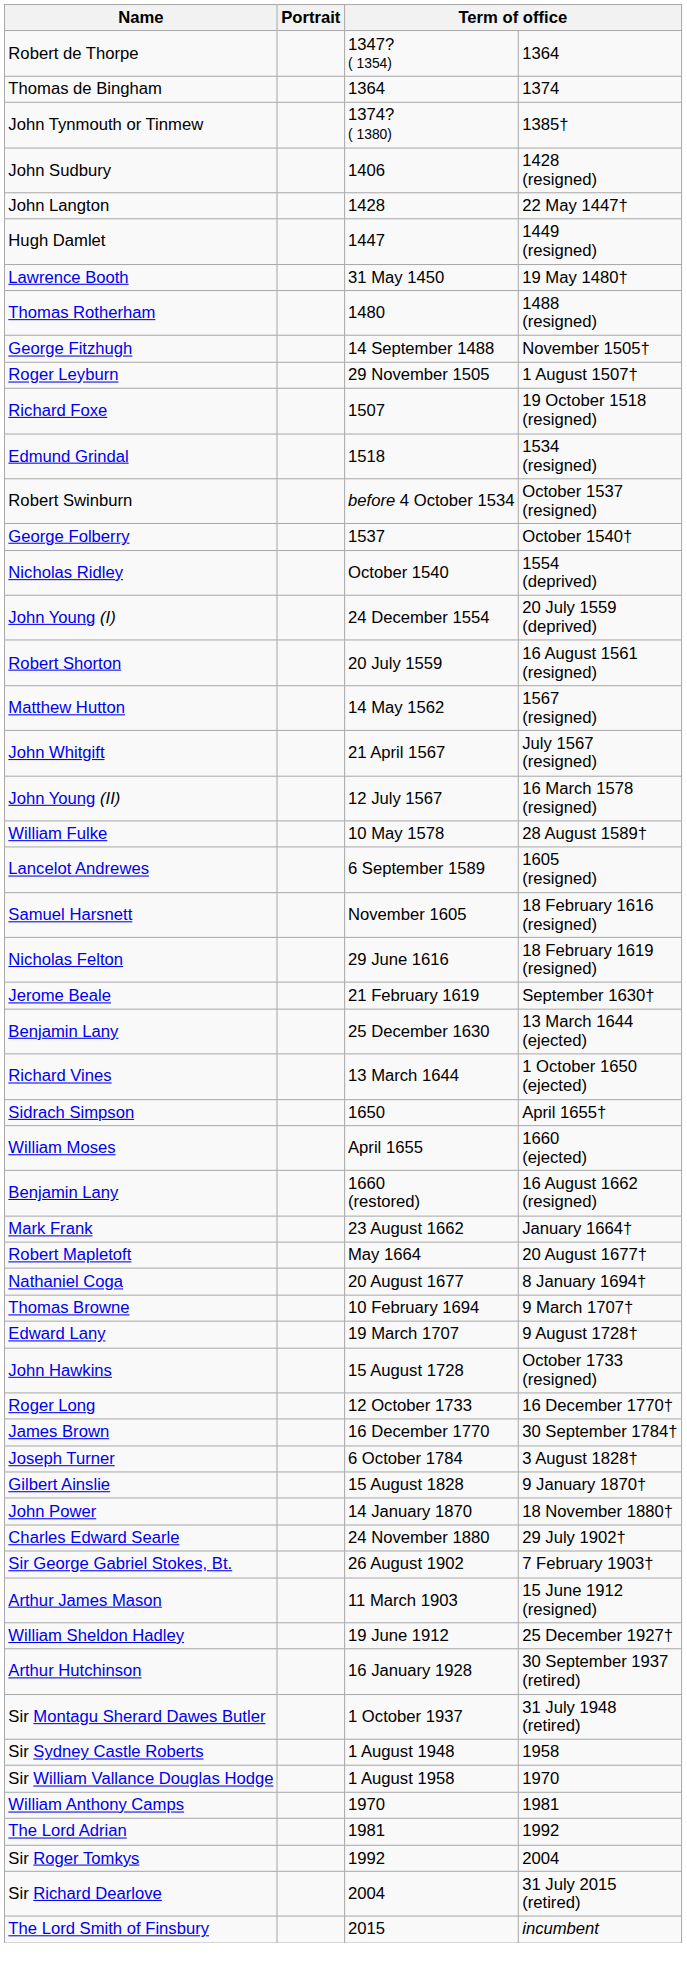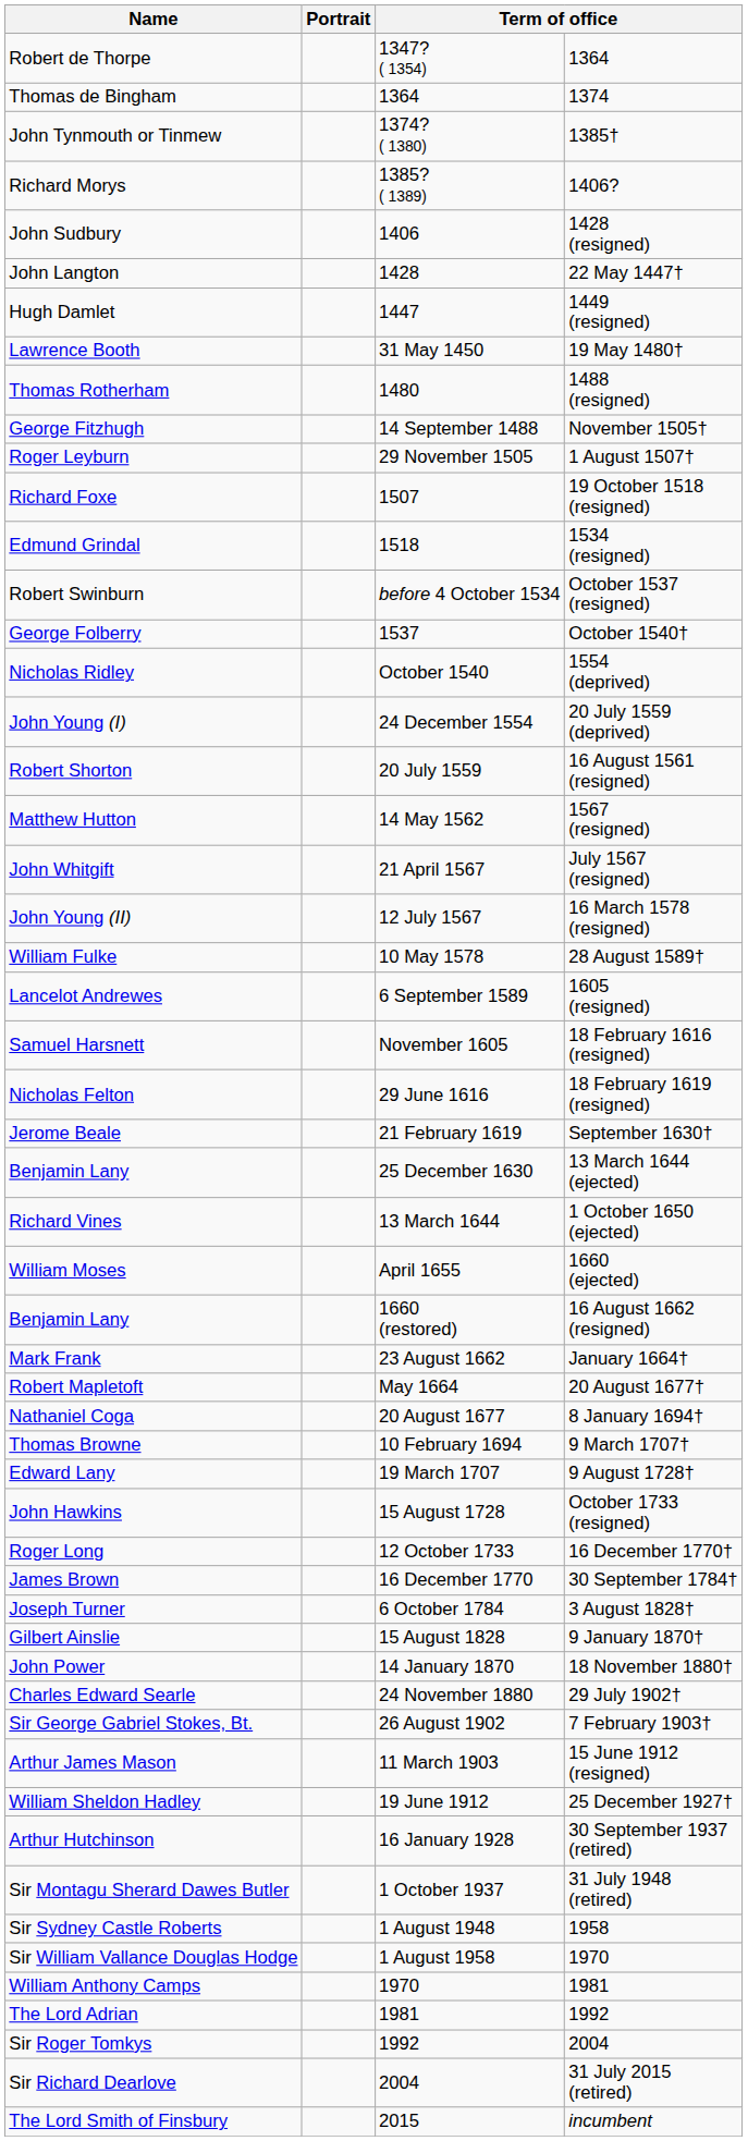 <table class="wikitable">
 <tr>
 <th>Name</th>
 <th>Portrait</th>
 <th colspan=2>Term of office</th>
 </tr>
 <tr>
 <td>Robert de Thorpe</td>
 <td></td>
 <td>1347? <br><small>( 1354)</small></td>
 <td> 1364</td>
 </tr>
 <tr>
 <td>Thomas de Bingham</td>
 <td></td>
 <td> 1364</td>
 <td> 1374</td>
 </tr>
 <tr>
 <td>John Tynmouth or Tinmew</td>
 <td></td>
 <td>1374? <br><small>( 1380)</small></td>
 <td>1385†</td>
+</tr>
+<tr>
+<td>Richard Morys</td>
+<td></td>
+<td>1385? <br><small>( 1389)</small></td>
+<td>1406?</td>
 </tr>
 <tr>
 <td>John Sudbury</td>
 <td></td>
 <td>1406</td>
 <td>1428 <br> (resigned)</td>
 </tr>
 <tr>
 <td>John Langton</td>
 <td></td>
 <td>1428</td>
 <td>22 May 1447†</td>
 </tr>
 <tr>
 <td>Hugh Damlet</td>
 <td></td>
 <td>1447</td>
 <td>1449 <br> (resigned)</td>
 </tr>
 <tr>
 <td><a href='#'>Lawrence Booth</a></td>
 <td></td>
 <td>31 May 1450</td>
 <td>19 May 1480†</td>
 </tr>
 <tr>
 <td><a href='#'>Thomas Rotherham</a></td>
 <td></td>
 <td>1480</td>
 <td>1488 <br> (resigned)</td>
 </tr>
 <tr>
 <td><a href='#'>George Fitzhugh</a></td>
 <td></td>
 <td>14 September 1488</td>
 <td>November 1505†</td>
 </tr>
 <tr>
 <td><a href='#'>Roger Leyburn</a></td>
 <td></td>
 <td>29 November 1505</td>
 <td> 1 August 1507†</td>
 </tr>
 <tr>
 <td><a href='#'>Richard Foxe</a></td>
 <td></td>
 <td>1507</td>
 <td>19 October 1518 <br> (resigned)</td>
 </tr>
 <tr>
 <td><a href='#'>Edmund Grindal</a></td>
 <td></td>
 <td>1518</td>
 <td>1534 <br> (resigned)</td>
 </tr>
 <tr>
 <td>Robert Swinburn</td>
 <td></td>
 <td><em>before</em> 4 October 1534</td>
 <td>October 1537 <br> (resigned)</td>
 </tr>
 <tr>
 <td><a href='#'>George Folberry</a></td>
 <td></td>
 <td>1537</td>
 <td>October 1540†</td>
 </tr>
 <tr>
 <td><a href='#'>Nicholas Ridley</a></td>
 <td></td>
 <td>October 1540</td>
 <td>1554 <br> (deprived)</td>
 </tr>
 <tr>
 <td><a href='#'>John Young</a> <em>(I)</em></td>
 <td></td>
 <td>24 December 1554</td>
 <td>20 July 1559 <br> (deprived)</td>
 </tr>
 <tr>
 <td><a href='#'>Robert Shorton</a></td>
 <td></td>
 <td>20 July 1559</td>
 <td>16 August 1561 <br> (resigned)</td>
 </tr>
 <tr>
 <td><a href='#'>Matthew Hutton</a></td>
 <td></td>
 <td>14 May 1562</td>
 <td>1567 <br> (resigned)</td>
 </tr>
 <tr>
 <td><a href='#'>John Whitgift</a></td>
 <td></td>
 <td>21 April 1567</td>
 <td>July 1567 <br> (resigned)</td>
 </tr>
 <tr>
 <td><a href='#'>John Young</a> <em>(II)</em></td>
 <td></td>
 <td>12 July 1567</td>
 <td>16 March 1578 <br> (resigned)</td>
 </tr>
 <tr>
 <td><a href='#'>William Fulke</a></td>
 <td></td>
 <td>10 May 1578</td>
 <td>28 August 1589†</td>
 </tr>
 <tr>
 <td><a href='#'>Lancelot Andrewes</a></td>
 <td></td>
 <td>6 September 1589</td>
 <td>1605 <br> (resigned)</td>
 </tr>
 <tr>
 <td><a href='#'>Samuel Harsnett</a></td>
 <td></td>
 <td>November 1605</td>
 <td>18 February 1616 <br> (resigned)</td>
 </tr>
 <tr>
 <td><a href='#'>Nicholas Felton</a></td>
 <td></td>
 <td>29 June 1616</td>
 <td>18 February 1619 <br> (resigned)</td>
 </tr>
 <tr>
 <td><a href='#'>Jerome Beale</a></td>
 <td></td>
 <td>21 February 1619</td>
 <td>September 1630†</td>
 </tr>
 <tr>
 <td><a href='#'>Benjamin Lany</a></td>
 <td></td>
 <td>25 December 1630</td>
 <td>13 March 1644 <br> (ejected)</td>
 </tr>
 <tr>
 <td><a href='#'>Richard Vines</a></td>
 <td></td>
 <td>13 March 1644</td>
 <td>1 October 1650 <br> (ejected)</td>
-</tr>
-<tr>
-<td><a href='#'>Sidrach Simpson</a></td>
-<td></td>
-<td>1650</td>
-<td>April 1655†</td>
 </tr>
 <tr>
 <td><a href='#'>William Moses</a></td>
 <td></td>
 <td>April 1655</td>
 <td>1660 <br> (ejected)</td>
 </tr>
 <tr>
 <td><a href='#'>Benjamin Lany</a></td>
 <td></td>
 <td>1660 <br> (restored)</td>
 <td>16 August 1662 <br> (resigned)</td>
 </tr>
 <tr>
 <td><a href='#'>Mark Frank</a></td>
 <td></td>
 <td>23 August 1662</td>
 <td>January 1664†</td>
 </tr>
 <tr>
 <td><a href='#'>Robert Mapletoft</a></td>
 <td></td>
 <td> May 1664</td>
 <td>20 August 1677†</td>
 </tr>
 <tr>
 <td><a href='#'>Nathaniel Coga</a></td>
 <td></td>
 <td>20 August 1677</td>
 <td>8 January 1694†</td>
 </tr>
 <tr>
 <td><a href='#'>Thomas Browne</a></td>
 <td></td>
 <td>10 February 1694</td>
 <td>9 March 1707†</td>
 </tr>
 <tr>
 <td><a href='#'>Edward Lany</a></td>
 <td></td>
 <td>19 March 1707</td>
 <td>9 August 1728†</td>
 </tr>
 <tr>
 <td><a href='#'>John Hawkins</a></td>
 <td></td>
 <td>15 August 1728</td>
 <td>October 1733 <br> (resigned)</td>
 </tr>
 <tr>
 <td><a href='#'>Roger Long</a></td>
 <td></td>
 <td>12 October 1733</td>
 <td>16 December 1770†</td>
 </tr>
 <tr>
 <td><a href='#'>James Brown</a></td>
 <td></td>
 <td>16 December 1770</td>
 <td>30 September 1784†</td>
 </tr>
 <tr>
 <td><a href='#'>Joseph Turner</a></td>
 <td></td>
 <td>6 October 1784</td>
 <td>3 August 1828†</td>
 </tr>
 <tr>
 <td><a href='#'>Gilbert Ainslie</a></td>
 <td></td>
 <td>15 August 1828</td>
 <td>9 January 1870†</td>
 </tr>
 <tr>
 <td><a href='#'>John Power</a></td>
 <td></td>
 <td>14 January 1870</td>
 <td>18 November 1880†</td>
 </tr>
 <tr>
 <td><a href='#'>Charles Edward Searle</a></td>
 <td></td>
 <td>24 November 1880</td>
 <td>29 July 1902†</td>
 </tr>
 <tr>
 <td><a href='#'>Sir George Gabriel Stokes, Bt.</a></td>
 <td></td>
 <td>26 August 1902</td>
 <td>7 February 1903†</td>
 </tr>
 <tr>
 <td><a href='#'>Arthur James Mason</a></td>
 <td></td>
 <td>11 March 1903</td>
 <td>15 June 1912 <br> (resigned)</td>
 </tr>
 <tr>
 <td><a href='#'>William Sheldon Hadley</a></td>
 <td></td>
 <td>19 June 1912</td>
 <td>25 December 1927†</td>
 </tr>
 <tr>
 <td><a href='#'>Arthur Hutchinson</a></td>
 <td></td>
 <td>16 January 1928</td>
 <td>30 September 1937 <br> (retired)</td>
 </tr>
 <tr>
 <td>Sir <a href='#'>Montagu Sherard Dawes Butler</a></td>
 <td></td>
 <td>1 October 1937</td>
 <td>31 July 1948 <br> (retired)</td>
 </tr>
 <tr>
 <td>Sir <a href='#'>Sydney Castle Roberts</a></td>
 <td></td>
 <td>1 August 1948</td>
 <td>1958</td>
 </tr>
 <tr>
 <td>Sir <a href='#'>William Vallance Douglas Hodge</a></td>
 <td></td>
 <td>1 August 1958</td>
 <td>1970</td>
 </tr>
 <tr>
 <td><a href='#'>William Anthony Camps</a></td>
 <td></td>
 <td>1970</td>
 <td>1981</td>
 </tr>
 <tr>
 <td><a href='#'>The Lord Adrian</a></td>
 <td></td>
 <td>1981</td>
 <td>1992</td>
 </tr>
 <tr>
 <td>Sir <a href='#'>Roger Tomkys</a></td>
 <td></td>
 <td>1992</td>
 <td>2004</td>
 </tr>
 <tr>
 <td>Sir <a href='#'>Richard Dearlove</a></td>
 <td></td>
 <td>2004</td>
 <td>31 July 2015 <br> (retired)</td>
 </tr>
 <tr>
 <td><a href='#'>The Lord Smith of Finsbury</a></td>
 <td></td>
 <td>2015</td>
 <td><em>incumbent</em></td>
 </tr>
 </table>
